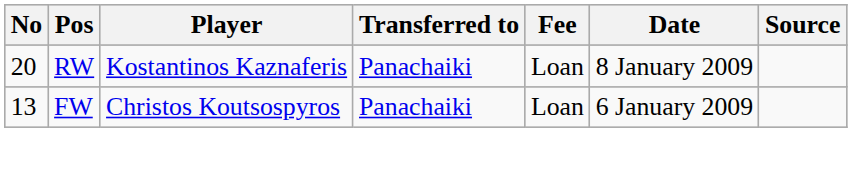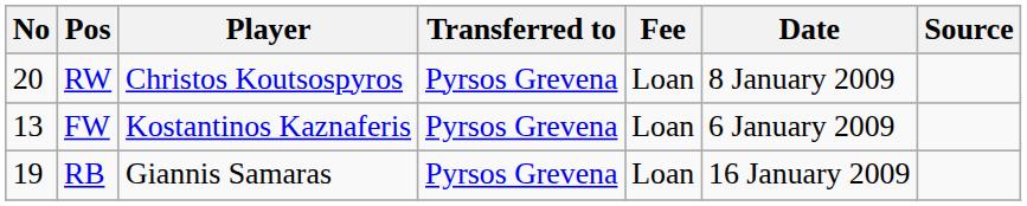 <table class="wikitable">
 <tr>
 <th>No</th>
 <th>Pos</th>
 <th>Player</th>
 <th>Transferred to</th>
 <th>Fee</th>
 <th>Date</th>
 <th>Source</th>
 </tr>
 <tr>
 <td>20</td>
 <td><a href='#'>RW</a></td>
-<td><a href='#'>Kostantinos Kaznaferis</a></td>
-<td><a href='#'>Panachaiki</a></td>
+<td><a href='#'>Christos Koutsospyros</a></td>
+<td><a href='#'>Pyrsos Grevena</a></td>
 <td>Loan</td>
 <td>8 January 2009</td>
 <td></td>
 </tr>
 <tr>
 <td>13</td>
 <td><a href='#'>FW</a></td>
-<td><a href='#'>Christos Koutsospyros</a></td>
-<td><a href='#'>Panachaiki</a></td>
+<td><a href='#'>Kostantinos Kaznaferis</a></td>
+<td><a href='#'>Pyrsos Grevena</a></td>
 <td>Loan</td>
 <td>6 January 2009</td>
 <td></td>
 </tr>
+<tr>
+<td>19</td>
+<td><a href='#'>RB</a></td>
+<td>Giannis Samaras</td>
+<td><a href='#'>Pyrsos Grevena</a></td>
+<td>Loan</td>
+<td>16 January 2009</td>
+<td></td>
+</tr>
 </table>
